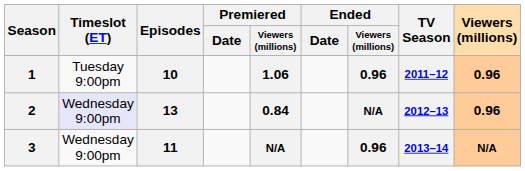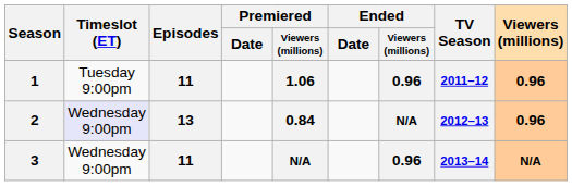 <table class="wikitable" style="text-align:center; width:%;">
 <tr>
 <th style="width:8%;"  rowspan="2">Season</th>
 <th style="width:15%;" rowspan="2">Timeslot (<a href='#'>ET</a>)</th>
 <th style="width:8%;"  rowspan="2">Episodes</th>
 <th colspan="2">Premiered</th>
 <th colspan="2">Ended</th>
 <th style="width:10%;" rowspan="2">TV Season</th>
 <th style="width:10%; background:#ffdead;" rowspan="2">Viewers<br>(millions)</th>
 </tr>
 <tr>
 <th>Date</th>
 <th span style="width:10%; font-size:smaller; line-height:100%;"><small>Viewers<br>(millions)</small></th>
 <th>Date</th>
 <th span style="width:10%; font-size:smaller; line-height:100%;"><small>Viewers<br>(millions)</small></th>
 </tr>
 <tr>
 <th>1</th>
 <td>Tuesday 9:00pm</td>
-<th>10</th>
+<th>11</th>
 <td style="font-size:11px;line-height:110%"></td>
 <th>1.06</th>
 <td style="font-size:11px;line-height:110%"></td>
 <th>0.96</th>
 <th style="font-size:smaller"><a href='#'>2011–12</a></th>
 <th style="background:#fc9;">0.96</th>
 </tr>
 <tr>
 <th>2</th>
 <td style="background: lavender;">Wednesday 9:00pm</td>
 <th>13</th>
 <td style="font-size:11px;line-height:110%"></td>
 <th>0.84</th>
 <td style="font-size:11px;line-height:110%"></td>
 <th style="font-size:smaller">N/A</th>
 <th style="font-size:smaller"><a href='#'>2012–13</a></th>
 <th style="background:#fc9;">0.96</th>
 </tr>
 <tr>
 <th>3</th>
 <td>Wednesday 9:00pm</td>
 <th>11</th>
 <td style="font-size:11px;line-height:110%"></td>
 <th style="font-size:smaller">N/A</th>
 <td style="font-size:11px;line-height:110%"></td>
 <th>0.96</th>
 <th style="font-size:smaller"><a href='#'>2013–14</a></th>
 <th style="font-size:smaller;background:#fc9">N/A</th>
 </tr>
 </table>
